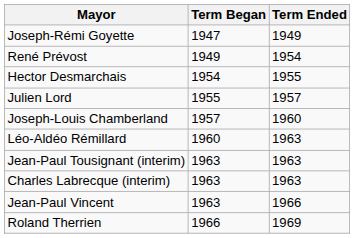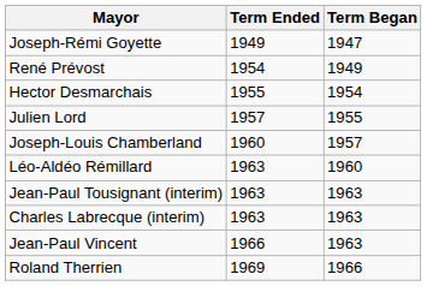 <table class=wikitable>
 <tr>
 <th>Mayor</th>
+<th>Term Ended</th>
 <th>Term Began</th>
-<th>Term Ended</th>
 </tr>
 <tr>
 <td>Joseph-Rémi Goyette</td>
+<td>1949</td>
 <td>1947</td>
+</tr>
+<tr>
+<td>René Prévost</td>
+<td>1954</td>
 <td>1949</td>
 </tr>
 <tr>
-<td>René Prévost</td>
-<td>1949</td>
+<td>Hector Desmarchais</td>
+<td>1955</td>
 <td>1954</td>
 </tr>
 <tr>
-<td>Hector Desmarchais</td>
-<td>1954</td>
+<td>Julien Lord</td>
+<td>1957</td>
 <td>1955</td>
 </tr>
 <tr>
-<td>Julien Lord</td>
-<td>1955</td>
+<td>Joseph-Louis Chamberland</td>
+<td>1960</td>
 <td>1957</td>
 </tr>
 <tr>
-<td>Joseph-Louis Chamberland</td>
-<td>1957</td>
+<td>Léo-Aldéo Rémillard</td>
+<td>1963</td>
 <td>1960</td>
-</tr>
-<tr>
-<td>Léo-Aldéo Rémillard</td>
-<td>1960</td>
-<td>1963</td>
 </tr>
 <tr>
 <td>Jean-Paul Tousignant (interim)</td>
 <td>1963</td>
 <td>1963</td>
 </tr>
 <tr>
 <td>Charles Labrecque (interim)</td>
 <td>1963</td>
 <td>1963</td>
 </tr>
 <tr>
 <td>Jean-Paul Vincent</td>
+<td>1966</td>
 <td>1963</td>
-<td>1966</td>
 </tr>
 <tr>
 <td>Roland Therrien</td>
+<td>1969</td>
 <td>1966</td>
-<td>1969</td>
 </tr>
 </table>
